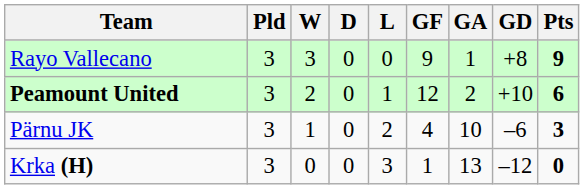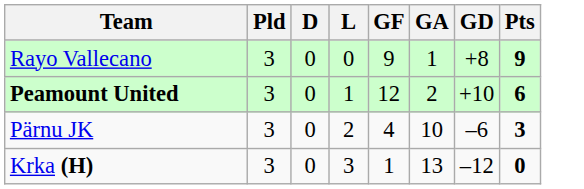 <table class="wikitable" style="text-align: center;">
 <tr>
 <th width=165>Team</th>
 <th width=20>Pld</th>
-<th width=20>W</th>
 <th width=20>D</th>
 <th width=20>L</th>
 <th width=20>GF</th>
 <th width=20>GA</th>
 <th width=20>GD</th>
 <th width=20>Pts</th>
 </tr>
 <tr align="center" style="background:#ccffcc;">
 <td align="left"> <a href='#'>Rayo Vallecano</a></td>
-<td>3</td>
 <td>3</td>
 <td>0</td>
 <td>0</td>
 <td>9</td>
 <td>1</td>
 <td>+8</td>
 <td><strong>9</strong></td>
 </tr>
 <tr align="center" style="background:#ccffcc;">
 <td align="left"> <strong>Peamount United</strong></td>
 <td>3</td>
-<td>2</td>
 <td>0</td>
 <td>1</td>
 <td>12</td>
 <td>2</td>
 <td>+10</td>
 <td><strong>6</strong></td>
 </tr>
 <tr align="center">
 <td align="left"> <a href='#'>Pärnu JK</a></td>
 <td>3</td>
-<td>1</td>
 <td>0</td>
 <td>2</td>
 <td>4</td>
 <td>10</td>
 <td>–6</td>
 <td><strong>3</strong></td>
 </tr>
 <tr align="center">
 <td align="left"> <a href='#'>Krka</a> <strong>(H)</strong></td>
 <td>3</td>
 <td>0</td>
-<td>0</td>
 <td>3</td>
 <td>1</td>
 <td>13</td>
 <td>–12</td>
 <td><strong>0</strong></td>
 </tr>
 </table>
